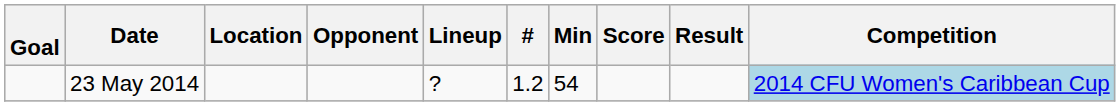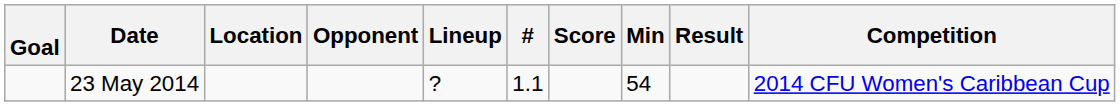 <table class="wikitable collapsible sortable" style="font-size:90%;">
 <tr>
 <th data-sort-type=number><br>Goal</th>
 <th>Date</th>
 <th>Location</th>
 <th>Opponent</th>
 <th data-sort-type=number>Lineup</th>
 <th data-sort-type=number>#</th>
+<th data-sort-type=number>Score</th>
 <th data-sort-type=number>Min</th>
-<th data-sort-type=number>Score</th>
 <th data-sort-type=number>Result</th>
 <th>Competition</th>
 </tr>
 <tr>
 <td></td>
 <td>23 May 2014</td>
 <td></td>
 <td></td>
 <td>?</td>
-<td>1.2</td>
+<td>1.1</td>
+<td></td>
 <td>54</td>
 <td></td>
-<td></td>
-<td style="background: lightblue;"><a href='#'>2014 CFU Women's Caribbean Cup</a></td>
+<td><a href='#'>2014 CFU Women's Caribbean Cup</a></td>
 </tr>
 </table>
